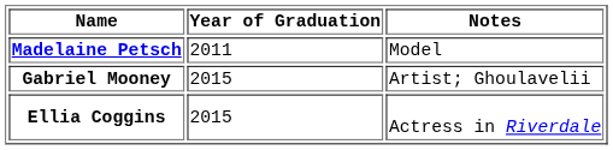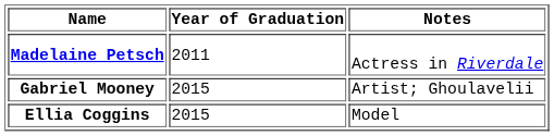 <table border="1">
 <tr>
 <th>Name</th>
 <th>Year of Graduation</th>
 <th>Notes</th>
 </tr>
 <tr>
 <th><a href='#'>Madelaine Petsch</a></th>
 <td rowspan=“3”>2011</td>
-<td>Model</td>
+<td><br>Actress in <em><a href='#'>Riverdale</a></em></td>
 </tr>
 <tr>
 <th>Gabriel Mooney</th>
 <td>2015</td>
 <td>Artist; Ghoulavelii</td>
 </tr>
 <tr>
 <th>Ellia Coggins</th>
 <td>2015</td>
-<td><br>Actress in <em><a href='#'>Riverdale</a></em></td>
+<td>Model</td>
 </tr>
 </table>
